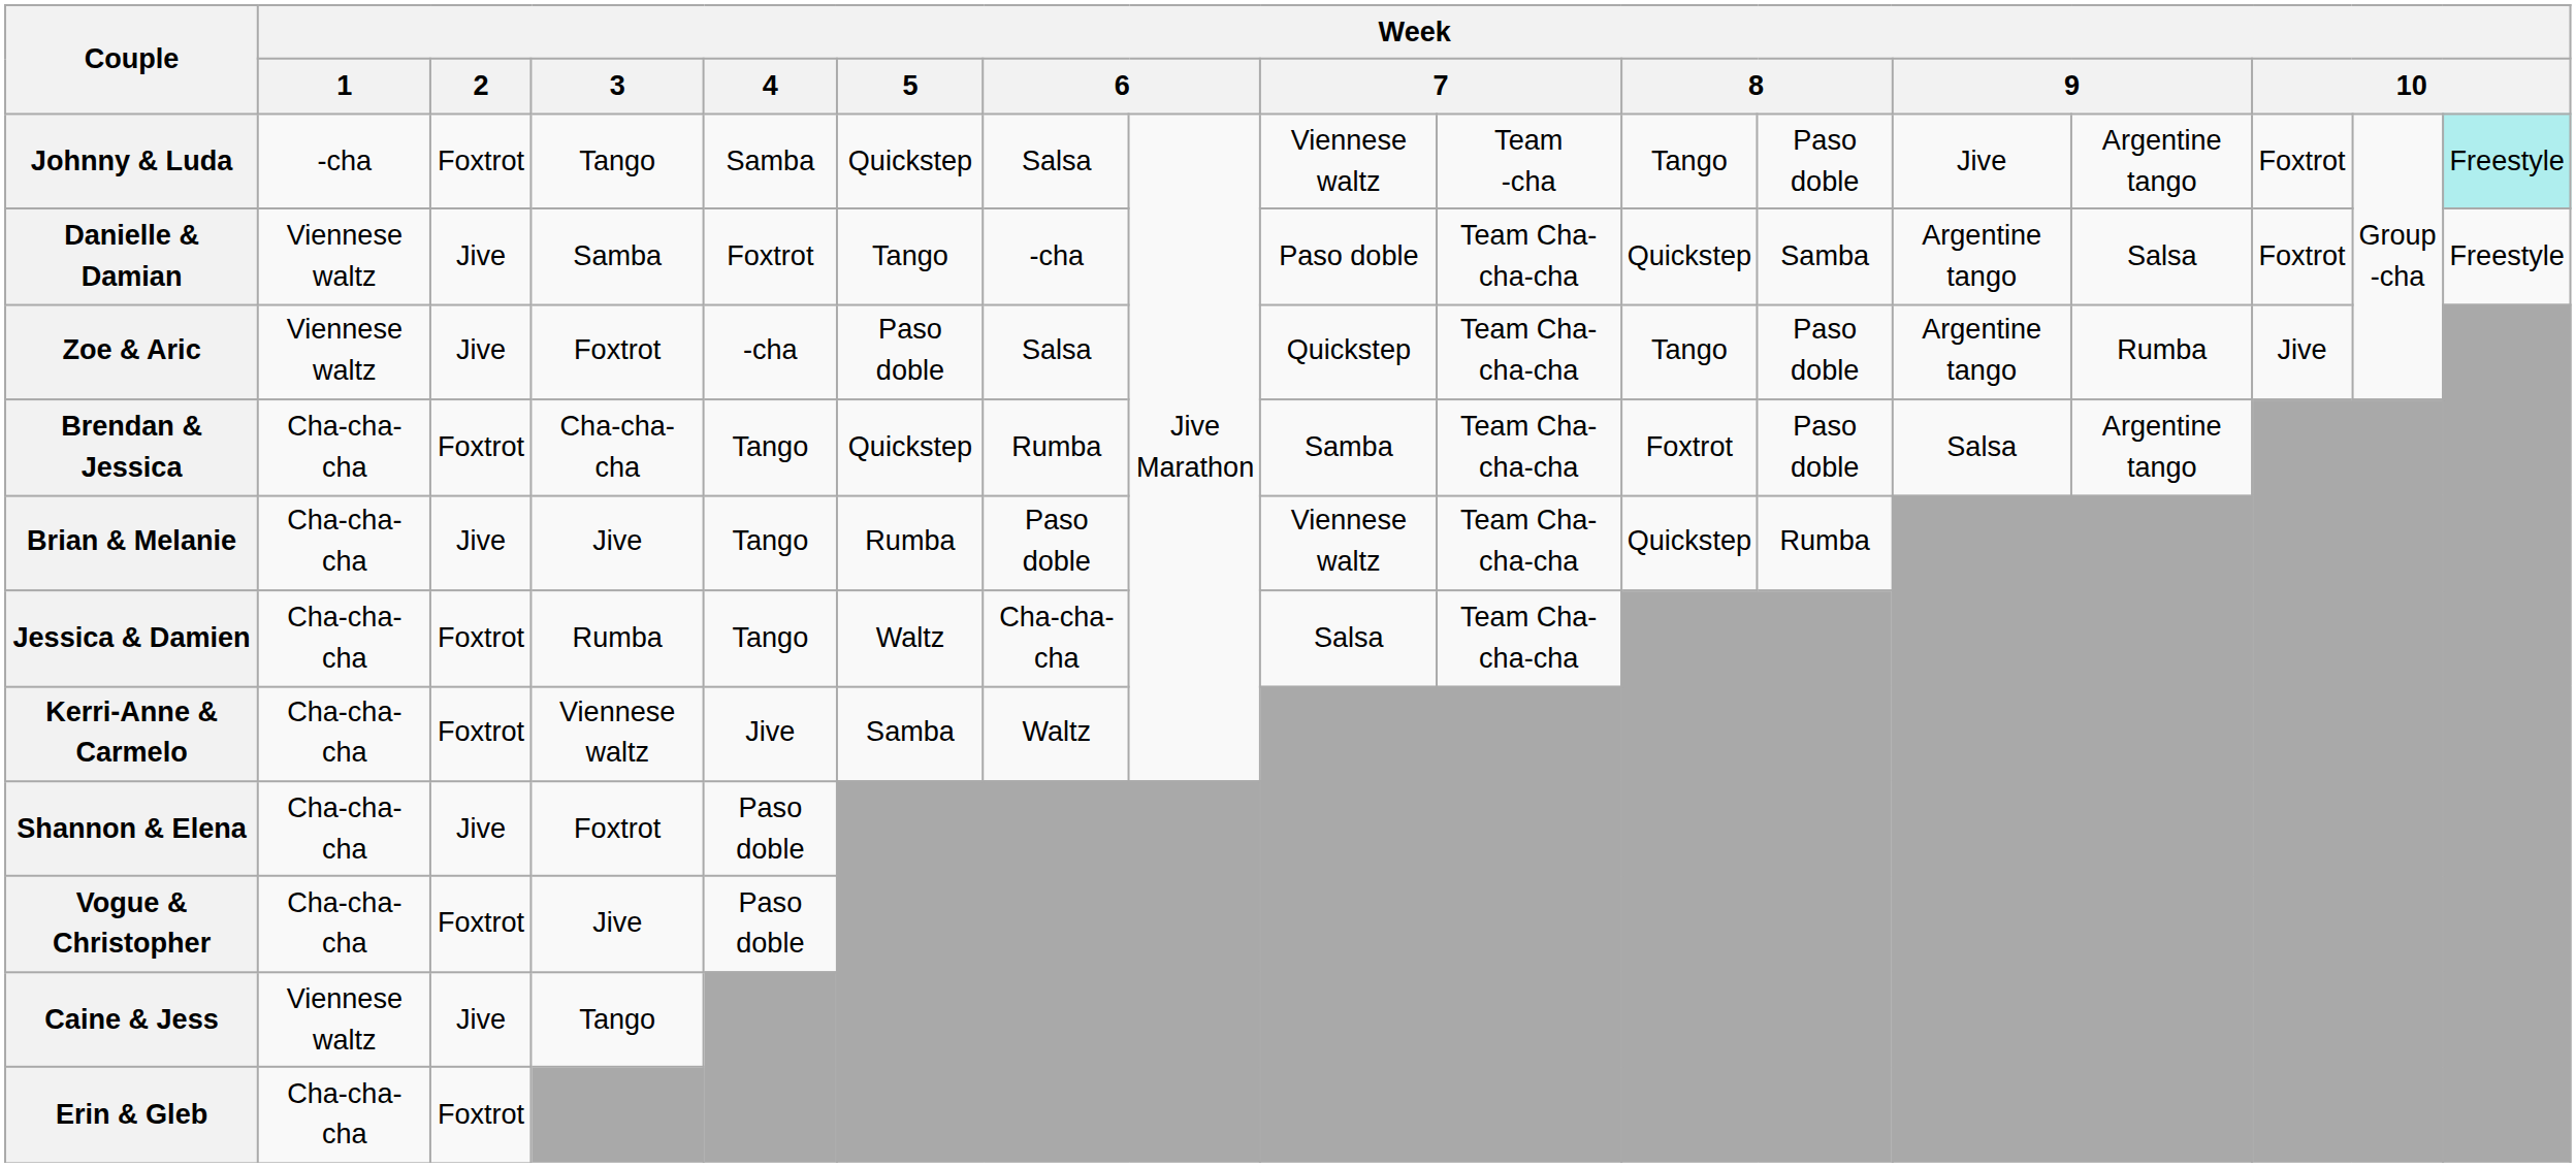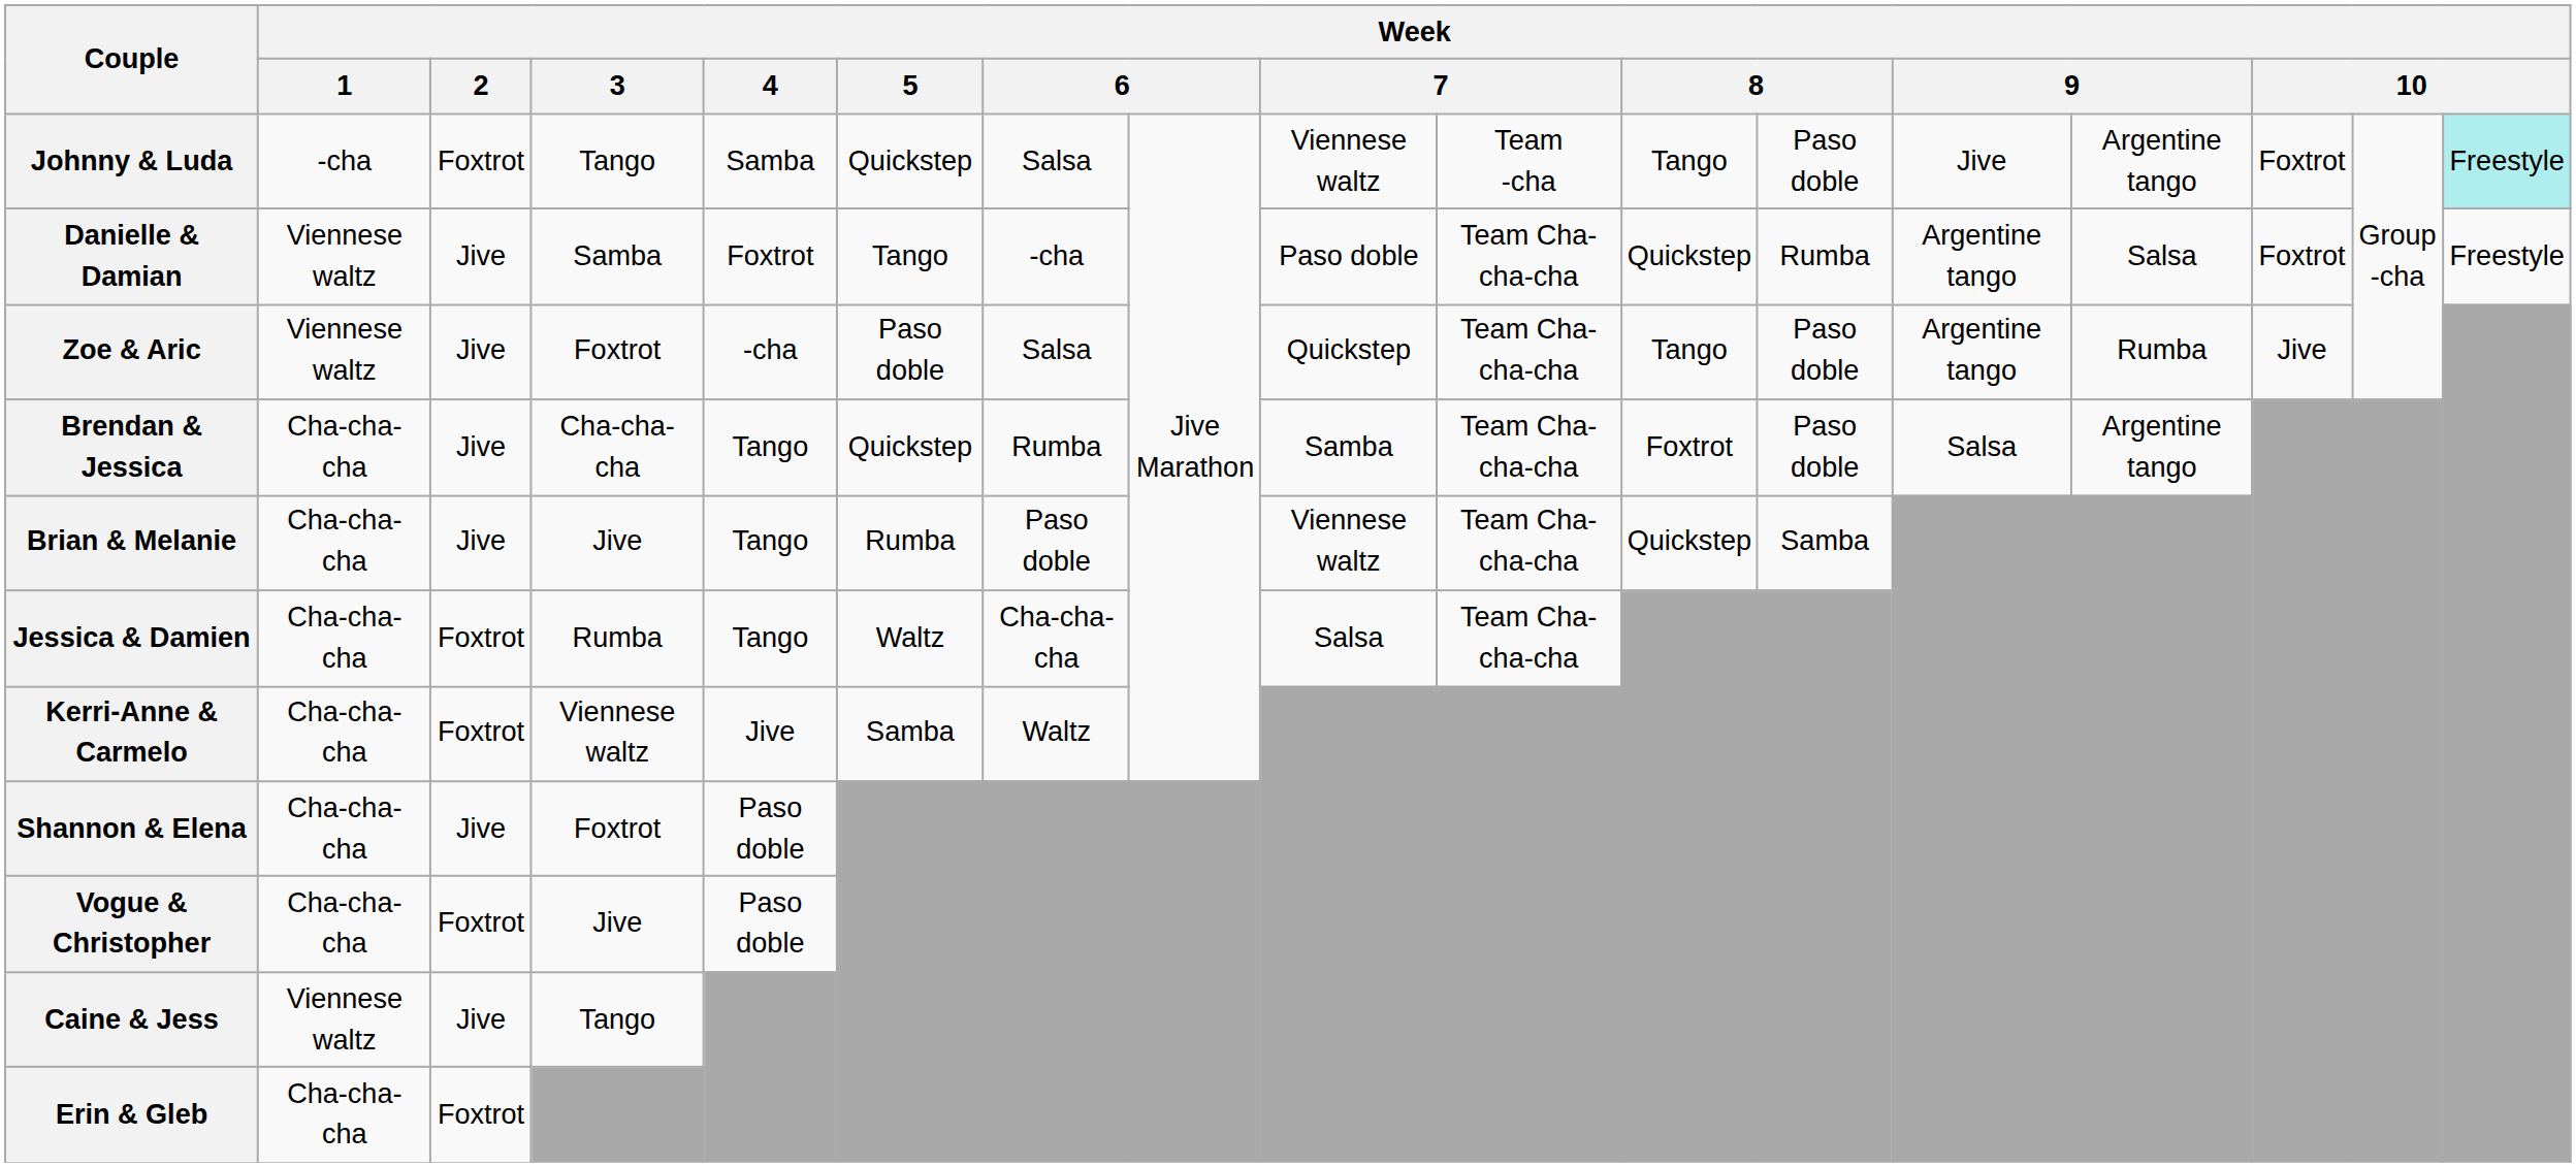 <table class="wikitable unsortable" style="text-align:center; font-size:85%; line-height:20px">
 <tr>
 <th rowspan="2">Couple</th>
 <th colspan="16">Week</th>
 </tr>
 <tr>
 <th scope="col">1</th>
 <th scope="col">2</th>
 <th scope="col">3</th>
 <th scope="col">4</th>
 <th scope="col">5</th>
 <th scope="col" colspan="2">6</th>
 <th scope="col" colspan="2">7</th>
 <th scope="col" colspan="2">8</th>
 <th scope="col" colspan="2">9</th>
 <th colspan="3" scope="col">10</th>
 </tr>
 <tr>
 <th scope="row">Johnny & Luda</th>
 <td>-cha</td>
 <td>Foxtrot</td>
 <td>Tango</td>
 <td>Samba</td>
 <td>Quickstep</td>
 <td>Salsa</td>
 <td rowspan="7">Jive<br>Marathon</td>
 <td>Viennese waltz</td>
 <td>Team<br>-cha</td>
 <td>Tango</td>
 <td>Paso doble</td>
 <td>Jive</td>
 <td>Argentine tango</td>
 <td>Foxtrot</td>
 <td rowspan="3">Group<br>-cha</td>
 <td style="background: paleturquoise;">Freestyle</td>
 </tr>
 <tr>
 <th scope="row">Danielle & Damian</th>
 <td>Viennese waltz</td>
 <td>Jive</td>
 <td>Samba</td>
 <td>Foxtrot</td>
 <td>Tango</td>
 <td>-cha</td>
 <td>Paso doble</td>
 <td>Team Cha-cha-cha</td>
 <td>Quickstep</td>
-<td>Samba</td>
+<td>Rumba</td>
 <td>Argentine tango</td>
 <td>Salsa</td>
 <td>Foxtrot</td>
 <td>Freestyle</td>
 </tr>
 <tr>
 <th scope="row">Zoe & Aric</th>
 <td>Viennese waltz</td>
 <td>Jive</td>
 <td>Foxtrot</td>
 <td>-cha</td>
 <td>Paso doble</td>
 <td>Salsa</td>
 <td>Quickstep</td>
 <td>Team Cha-cha-cha</td>
 <td>Tango</td>
 <td>Paso doble</td>
 <td>Argentine tango</td>
 <td>Rumba</td>
 <td>Jive</td>
 <td rowspan="9" bgcolor="darkgray"></td>
 </tr>
 <tr>
 <th scope="row">Brendan & Jessica</th>
 <td>Cha-cha-cha</td>
-<td>Foxtrot</td>
+<td>Jive</td>
 <td>Cha-cha-cha</td>
 <td>Tango</td>
 <td>Quickstep</td>
 <td>Rumba</td>
 <td>Samba</td>
 <td>Team Cha-cha-cha</td>
 <td>Foxtrot</td>
 <td>Paso doble</td>
 <td>Salsa</td>
 <td>Argentine tango</td>
 <td colspan="2" rowspan="8" style="background:darkgray;"></td>
 </tr>
 <tr>
 <th scope="row">Brian & Melanie</th>
 <td>Cha-cha-cha</td>
 <td>Jive</td>
 <td>Jive</td>
 <td>Tango</td>
 <td>Rumba</td>
 <td>Paso doble</td>
 <td>Viennese waltz</td>
 <td>Team Cha-cha-cha</td>
 <td>Quickstep</td>
-<td>Rumba</td>
+<td>Samba</td>
 <td colspan="2" rowspan="7" style="background:darkgray;"></td>
 </tr>
 <tr>
 <th scope="row">Jessica & Damien</th>
 <td>Cha-cha-cha</td>
 <td>Foxtrot</td>
 <td>Rumba</td>
 <td>Tango</td>
 <td>Waltz</td>
 <td>Cha-cha-cha</td>
 <td>Salsa</td>
 <td>Team Cha-cha-cha</td>
 <td colspan="2" rowspan="6" style="background:darkgray;"></td>
 </tr>
 <tr>
 <th scope="row">Kerri-Anne & Carmelo</th>
 <td>Cha-cha-cha</td>
 <td>Foxtrot</td>
 <td>Viennese waltz</td>
 <td>Jive</td>
 <td>Samba</td>
 <td>Waltz</td>
 <td colspan="2" rowspan="5" style="background:darkgray;"></td>
 </tr>
 <tr>
 <th scope="row">Shannon & Elena</th>
 <td>Cha-cha-cha</td>
 <td>Jive</td>
 <td>Foxtrot</td>
 <td>Paso doble</td>
 <td colspan="3" rowspan="4" style="background:darkgray;"></td>
 </tr>
 <tr>
 <th scope="row">Vogue & Christopher</th>
 <td>Cha-cha-cha</td>
 <td>Foxtrot</td>
 <td>Jive</td>
 <td>Paso doble</td>
 </tr>
 <tr>
 <th scope="row">Caine & Jess</th>
 <td>Viennese waltz</td>
 <td>Jive</td>
 <td>Tango</td>
 <td rowspan="2" style="background:darkgray;"></td>
 </tr>
 <tr>
 <th scope="row">Erin & Gleb</th>
 <td>Cha-cha-cha</td>
 <td>Foxtrot</td>
 <td style="background:darkgray;"></td>
 </tr>
 </table>
